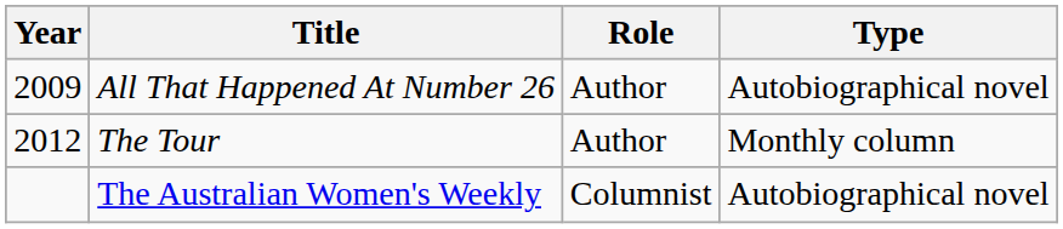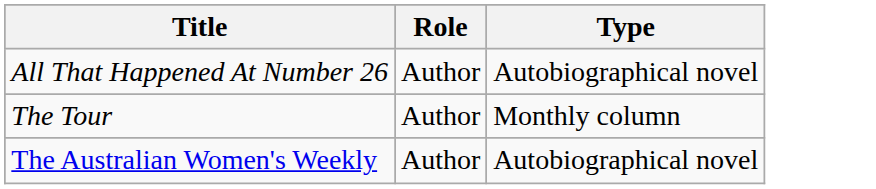 <table class="wikitable">
 <tr>
-<th>Year</th>
 <th>Title</th>
 <th>Role</th>
 <th>Type</th>
 </tr>
 <tr>
-<td>2009</td>
 <td><em>All That Happened At Number 26</em></td>
 <td>Author</td>
 <td>Autobiographical novel</td>
 </tr>
 <tr>
-<td>2012</td>
 <td><em>The Tour</em></td>
 <td>Author</td>
 <td>Monthly column</td>
 </tr>
 <tr>
-<td></td>
 <td><a href='#'>The Australian Women's Weekly</a></td>
-<td>Columnist</td>
+<td>Author</td>
 <td>Autobiographical novel</td>
 </tr>
 </table>
